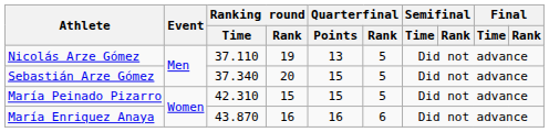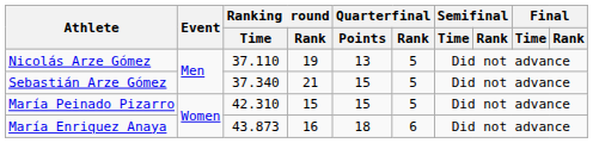 <table class=wikitable style=font-size:90%;text-align:center>
 <tr>
 <th rowspan=2>Athlete</th>
 <th rowspan=2>Event</th>
 <th colspan=2>Ranking round</th>
 <th colspan=2>Quarterfinal</th>
 <th colspan=2>Semifinal</th>
 <th colspan=2>Final</th>
 </tr>
 <tr>
 <th>Time</th>
 <th>Rank</th>
 <th>Points</th>
 <th>Rank</th>
 <th>Time</th>
 <th>Rank</th>
 <th>Time</th>
 <th>Rank</th>
 </tr>
 <tr>
 <td align=left><a href='#'>Nicolás Arze Gómez</a></td>
 <td align=left rowspan=2><a href='#'>Men</a></td>
 <td>37.110</td>
 <td>19</td>
 <td>13</td>
 <td>5</td>
 <td colspan="4">Did not advance</td>
 </tr>
 <tr>
 <td align=left><a href='#'>Sebastián Arze Gómez</a></td>
 <td>37.340</td>
-<td>20</td>
+<td>21</td>
 <td>15</td>
 <td>5</td>
 <td colspan="4">Did not advance</td>
 </tr>
 <tr>
 <td align=left><a href='#'>María Peinado Pizarro</a></td>
 <td rowspan=2><a href='#'>Women</a></td>
 <td>42.310</td>
 <td>15</td>
 <td>15</td>
 <td>5</td>
 <td colspan="4">Did not advance</td>
 </tr>
 <tr>
 <td align=left><a href='#'>María Enriquez Anaya</a></td>
-<td>43.870</td>
+<td>43.873</td>
 <td>16</td>
-<td>16</td>
+<td>18</td>
 <td>6</td>
 <td colspan="4">Did not advance</td>
 </tr>
 </table>
